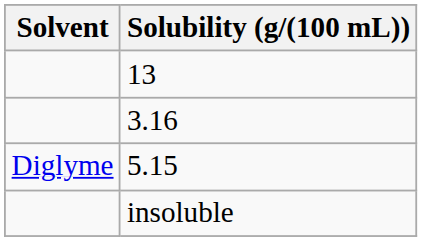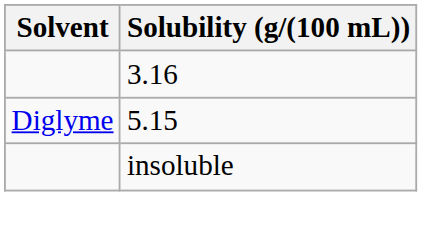 <table class="wikitable floatleft">
 <tr>
 <th>Solvent</th>
 <th>Solubility (g/(100 mL))</th>
-</tr>
-<tr>
-<td><a href='#'></a></td>
-<td>13</td>
 </tr>
 <tr>
 <td><a href='#'></a></td>
 <td>3.16</td>
 </tr>
 <tr>
 <td><a href='#'>Diglyme</a></td>
 <td>5.15</td>
 </tr>
 <tr>
 <td><a href='#'></a></td>
 <td>insoluble</td>
 </tr>
 </table>
